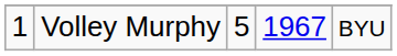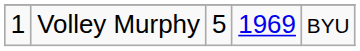 <table class="wikitable">
 <tr>
 </tr>
 <tr>
 <td>1</td>
 <td>Volley Murphy</td>
 <td>5</td>
-<td><a href='#'>1967</a></td>
+<td><a href='#'>1969</a></td>
 <td style="font-size:80%;">BYU</td>
 </tr>
 </table>
